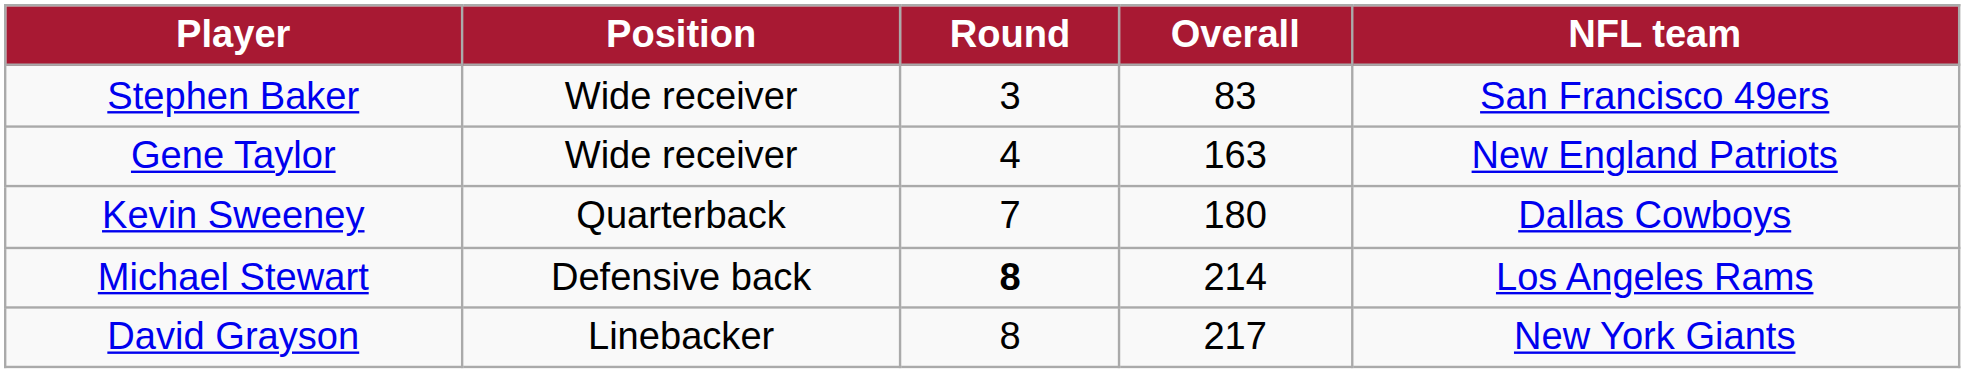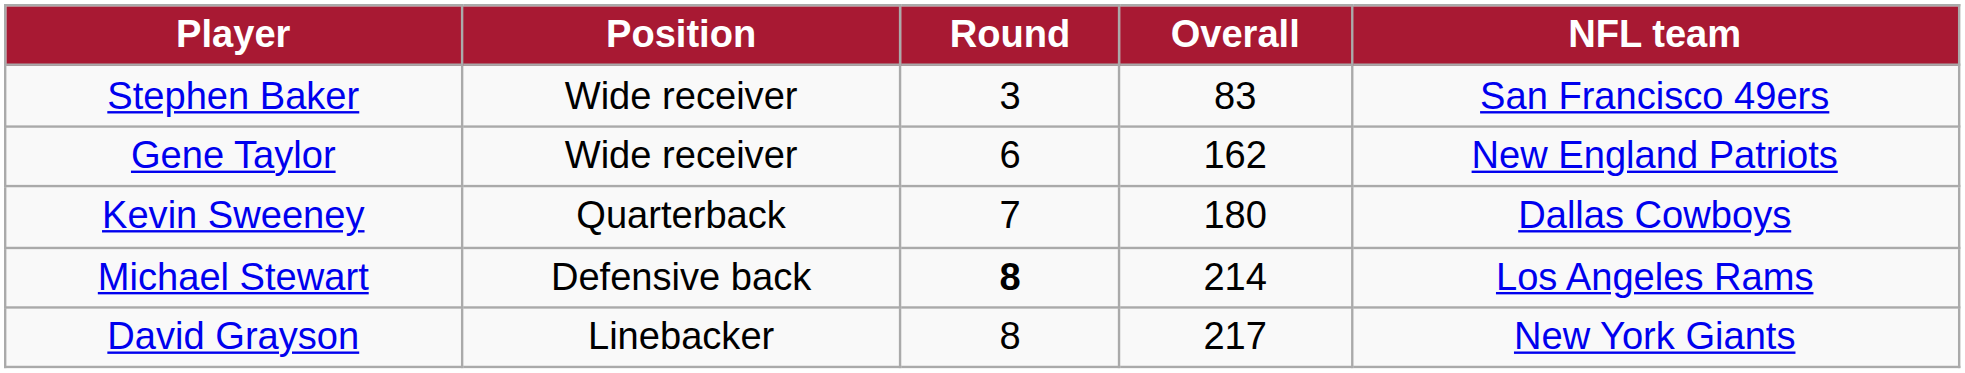 <table class="wikitable" width="65%">
 <tr align="center"  style="background:#A81933;color:#FFFFFF;">
 <td><strong>Player</strong></td>
 <td><strong>Position</strong></td>
 <td><strong>Round</strong></td>
 <td><strong>Overall</strong></td>
 <td><strong>NFL team</strong></td>
 </tr>
 <tr align="center" bgcolor="">
 <td><a href='#'>Stephen Baker</a></td>
 <td>Wide receiver</td>
 <td>3</td>
 <td>83</td>
 <td><a href='#'>San Francisco 49ers</a></td>
 </tr>
 <tr align="center" bgcolor="">
 <td><a href='#'>Gene Taylor</a></td>
 <td>Wide receiver</td>
-<td>4</td>
-<td>163</td>
+<td>6</td>
+<td>162</td>
 <td><a href='#'>New England Patriots</a></td>
 </tr>
 <tr align="center" bgcolor="">
 <td><a href='#'>Kevin Sweeney</a></td>
 <td>Quarterback</td>
 <td>7</td>
 <td>180</td>
 <td><a href='#'>Dallas Cowboys</a></td>
 </tr>
 <tr align="center" bgcolor="">
 <td><a href='#'>Michael Stewart</a></td>
 <td>Defensive back</td>
 <td><strong>8</strong></td>
 <td>214</td>
 <td><a href='#'>Los Angeles Rams</a></td>
 </tr>
 <tr align="center" bgcolor="">
 <td><a href='#'>David Grayson</a></td>
 <td>Linebacker</td>
 <td>8</td>
 <td>217</td>
 <td><a href='#'>New York Giants</a></td>
 </tr>
 </table>
